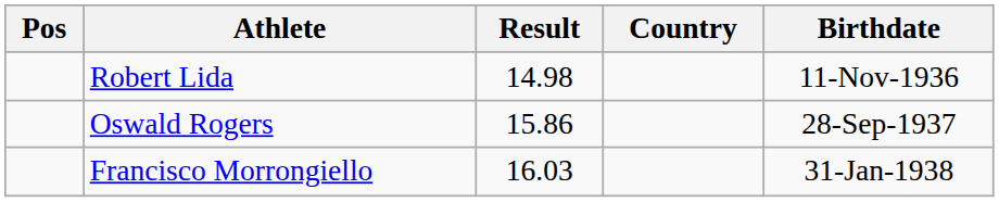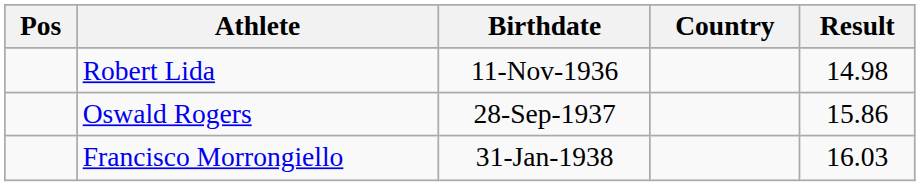 <table class="wikitable"  style="text-align:center; width:60%;">
 <tr>
 <th>Pos</th>
 <th>Athlete</th>
+<th>Birthdate</th>
+<th>Country</th>
 <th>Result</th>
-<th>Country</th>
-<th>Birthdate</th>
 </tr>
 <tr>
 <td align=center></td>
 <td align=left><a href='#'>Robert Lida</a></td>
+<td>11-Nov-1936</td>
+<td align=left></td>
 <td>14.98</td>
-<td align=left></td>
-<td>11-Nov-1936</td>
 </tr>
 <tr>
 <td align=center></td>
 <td align=left><a href='#'>Oswald Rogers</a></td>
+<td>28-Sep-1937</td>
+<td align=left></td>
 <td>15.86</td>
-<td align=left></td>
-<td>28-Sep-1937</td>
 </tr>
 <tr>
 <td align=center></td>
 <td align=left><a href='#'>Francisco Morrongiello</a></td>
+<td>31-Jan-1938</td>
+<td align=left></td>
 <td>16.03</td>
-<td align=left></td>
-<td>31-Jan-1938</td>
 </tr>
 </table>
